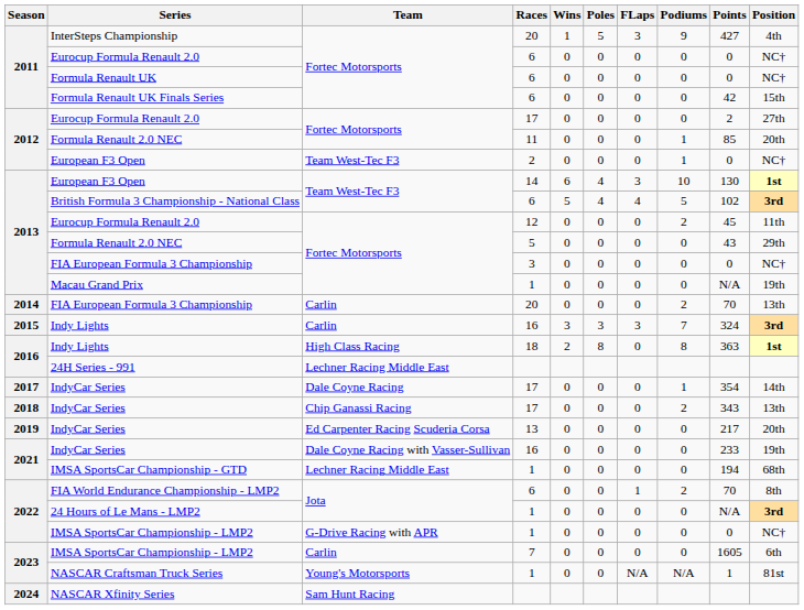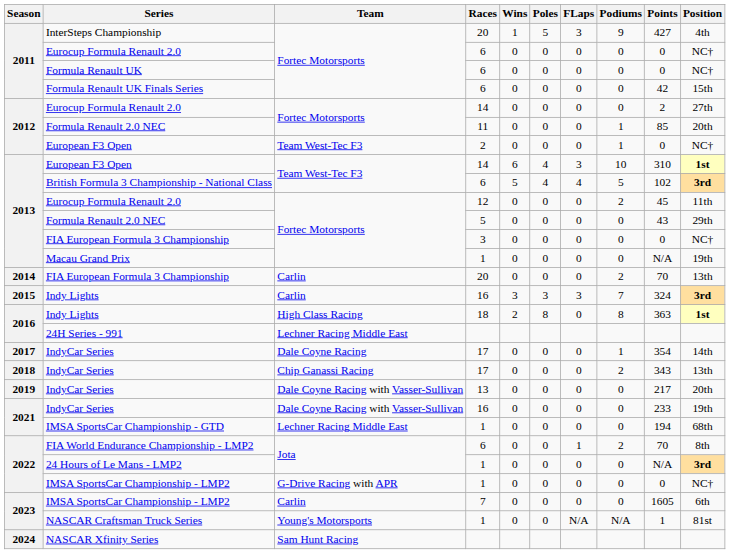 <table class="wikitable" style="font-size: 90%; text-align:center">
 <tr>
 <th>Season</th>
 <th>Series</th>
 <th>Team</th>
 <th>Races</th>
 <th>Wins</th>
 <th>Poles</th>
 <th>FLaps</th>
 <th>Podiums</th>
 <th>Points</th>
 <th>Position</th>
 </tr>
 <tr>
 <th rowspan=4>2011</th>
 <td align=left>InterSteps Championship</td>
 <td align=left rowspan=4><a href='#'>Fortec Motorsports</a></td>
 <td>20</td>
 <td>1</td>
 <td>5</td>
 <td>3</td>
 <td>9</td>
 <td>427</td>
 <td>4th</td>
 </tr>
 <tr>
 <td align=left><a href='#'>Eurocup Formula Renault 2.0</a></td>
 <td>6</td>
 <td>0</td>
 <td>0</td>
 <td>0</td>
 <td>0</td>
 <td>0</td>
 <td>NC†</td>
 </tr>
 <tr>
 <td align=left><a href='#'>Formula Renault UK</a></td>
 <td>6</td>
 <td>0</td>
 <td>0</td>
 <td>0</td>
 <td>0</td>
 <td>0</td>
 <td>NC†</td>
 </tr>
 <tr>
 <td align=left><a href='#'>Formula Renault UK Finals Series</a></td>
 <td>6</td>
 <td>0</td>
 <td>0</td>
 <td>0</td>
 <td>0</td>
 <td>42</td>
 <td>15th</td>
 </tr>
 <tr>
 <th rowspan=3>2012</th>
 <td align=left><a href='#'>Eurocup Formula Renault 2.0</a></td>
 <td align=left rowspan=2><a href='#'>Fortec Motorsports</a></td>
-<td>17</td>
+<td>14</td>
 <td>0</td>
 <td>0</td>
 <td>0</td>
 <td>0</td>
 <td>2</td>
 <td>27th</td>
 </tr>
 <tr>
 <td align=left><a href='#'>Formula Renault 2.0 NEC</a></td>
 <td>11</td>
 <td>0</td>
 <td>0</td>
 <td>0</td>
 <td>1</td>
 <td>85</td>
 <td>20th</td>
 </tr>
 <tr>
 <td align=left><a href='#'>European F3 Open</a></td>
 <td align=left><a href='#'>Team West-Tec F3</a></td>
 <td>2</td>
 <td>0</td>
 <td>0</td>
 <td>0</td>
 <td>1</td>
 <td>0</td>
 <td>NC†</td>
 </tr>
 <tr>
 <th rowspan=6>2013</th>
 <td align=left><a href='#'>European F3 Open</a></td>
 <td align=left rowspan=2><a href='#'>Team West-Tec F3</a></td>
 <td>14</td>
 <td>6</td>
 <td>4</td>
 <td>3</td>
 <td>10</td>
-<td>130</td>
+<td>310</td>
 <td style="background:#FFFFBF;"><strong>1st</strong></td>
 </tr>
 <tr>
 <td align=left nowrap><a href='#'>British Formula 3 Championship - National Class</a></td>
 <td>6</td>
 <td>5</td>
 <td>4</td>
 <td>4</td>
 <td>5</td>
 <td>102</td>
 <td style="background:#FFDF9F;"><strong>3rd</strong></td>
 </tr>
 <tr>
 <td align=left><a href='#'>Eurocup Formula Renault 2.0</a></td>
 <td align=left rowspan=4><a href='#'>Fortec Motorsports</a></td>
 <td>12</td>
 <td>0</td>
 <td>0</td>
 <td>0</td>
 <td>2</td>
 <td>45</td>
 <td>11th</td>
 </tr>
 <tr>
 <td align=left><a href='#'>Formula Renault 2.0 NEC</a></td>
 <td>5</td>
 <td>0</td>
 <td>0</td>
 <td>0</td>
 <td>0</td>
 <td>43</td>
 <td>29th</td>
 </tr>
 <tr>
 <td align=left><a href='#'>FIA European Formula 3 Championship</a></td>
 <td>3</td>
 <td>0</td>
 <td>0</td>
 <td>0</td>
 <td>0</td>
 <td>0</td>
 <td>NC†</td>
 </tr>
 <tr>
 <td align=left><a href='#'>Macau Grand Prix</a></td>
 <td>1</td>
 <td>0</td>
 <td>0</td>
 <td>0</td>
 <td>0</td>
 <td>N/A</td>
 <td>19th</td>
 </tr>
 <tr>
 <th>2014</th>
 <td align=left><a href='#'>FIA European Formula 3 Championship</a></td>
 <td align=left><a href='#'>Carlin</a></td>
 <td>20</td>
 <td>0</td>
 <td>0</td>
 <td>0</td>
 <td>2</td>
 <td>70</td>
 <td>13th</td>
 </tr>
 <tr>
 <th>2015</th>
 <td align=left><a href='#'>Indy Lights</a></td>
 <td align=left><a href='#'>Carlin</a></td>
 <td>16</td>
 <td>3</td>
 <td>3</td>
 <td>3</td>
 <td>7</td>
 <td>324</td>
 <th style="background:#FFDF9F;">3rd</th>
 </tr>
 <tr>
 <th rowspan="2">2016</th>
 <td align=left><a href='#'>Indy Lights</a></td>
 <td align=left><a href='#'>High Class Racing</a></td>
 <td>18</td>
 <td>2</td>
 <td>8</td>
 <td>0</td>
 <td>8</td>
 <td>363</td>
 <td style="background:#FFFFBF;"><strong>1st</strong></td>
 </tr>
 <tr>
 <td align=left><a href='#'>24H Series - 991</a></td>
 <td align=left><a href='#'>Lechner Racing Middle East</a></td>
 <td></td>
 <td></td>
 <td></td>
 <td></td>
 <td></td>
 <td></td>
 <td></td>
 </tr>
 <tr>
 <th>2017</th>
 <td align=left><a href='#'>IndyCar Series</a></td>
 <td align=left><a href='#'>Dale Coyne Racing</a></td>
 <td>17</td>
 <td>0</td>
 <td>0</td>
 <td>0</td>
 <td>1</td>
 <td>354</td>
 <td>14th</td>
 </tr>
 <tr>
 <th>2018</th>
 <td align=left><a href='#'>IndyCar Series</a></td>
 <td align=left><a href='#'>Chip Ganassi Racing</a></td>
 <td>17</td>
 <td>0</td>
 <td>0</td>
 <td>0</td>
 <td>2</td>
 <td>343</td>
 <td>13th</td>
 </tr>
 <tr>
 <th>2019</th>
 <td align=left><a href='#'>IndyCar Series</a></td>
-<td align=left><a href='#'>Ed Carpenter Racing</a> <a href='#'>Scuderia Corsa</a></td>
+<td align=left nowrap><a href='#'>Dale Coyne Racing</a> with <a href='#'>Vasser-Sullivan</a></td>
 <td>13</td>
 <td>0</td>
 <td>0</td>
 <td>0</td>
 <td>0</td>
 <td>217</td>
 <td>20th</td>
 </tr>
 <tr>
 <th rowspan=2>2021</th>
 <td align=left><a href='#'>IndyCar Series</a></td>
 <td align=left nowrap><a href='#'>Dale Coyne Racing</a> with <a href='#'>Vasser-Sullivan</a></td>
 <td>16</td>
 <td>0</td>
 <td>0</td>
 <td>0</td>
 <td>0</td>
 <td>233</td>
 <td>19th</td>
 </tr>
 <tr>
 <td align=left><a href='#'>IMSA SportsCar Championship - GTD</a></td>
 <td align=left><a href='#'>Lechner Racing Middle East</a></td>
 <td>1</td>
 <td>0</td>
 <td>0</td>
 <td>0</td>
 <td>0</td>
 <td>194</td>
 <td>68th</td>
 </tr>
 <tr>
 <th rowspan="3">2022</th>
 <td align=left><a href='#'>FIA World Endurance Championship - LMP2</a></td>
 <td rowspan="2" align="left"><a href='#'>Jota</a></td>
 <td>6</td>
 <td>0</td>
 <td>0</td>
 <td>1</td>
 <td>2</td>
 <td>70</td>
 <td>8th</td>
 </tr>
 <tr>
 <td align=left><a href='#'>24 Hours of Le Mans - LMP2</a></td>
 <td>1</td>
 <td>0</td>
 <td>0</td>
 <td>0</td>
 <td>0</td>
 <td>N/A</td>
 <td style="background:#ffdf9f;"><strong>3rd</strong></td>
 </tr>
 <tr>
 <td align=left><a href='#'>IMSA SportsCar Championship - LMP2</a></td>
 <td align=left><a href='#'>G-Drive Racing</a> with <a href='#'>APR</a></td>
 <td>1</td>
 <td>0</td>
 <td>0</td>
 <td>0</td>
 <td>0</td>
 <td>0</td>
 <td>NC†</td>
 </tr>
 <tr>
 <th rowspan=2>2023</th>
 <td align=left><a href='#'>IMSA SportsCar Championship - LMP2</a></td>
 <td align=left><a href='#'>Carlin</a></td>
 <td>7</td>
 <td>0</td>
 <td>0</td>
 <td>0</td>
 <td>0</td>
 <td>1605</td>
 <td>6th</td>
 </tr>
 <tr>
 <td align=left><a href='#'>NASCAR Craftsman Truck Series</a></td>
 <td align=left><a href='#'>Young's Motorsports</a></td>
 <td>1</td>
 <td>0</td>
 <td>0</td>
 <td>N/A</td>
 <td>N/A</td>
 <td>1</td>
 <td>81st</td>
 </tr>
 <tr>
 <th>2024</th>
 <td align=left><a href='#'>NASCAR Xfinity Series</a></td>
 <td align=left><a href='#'>Sam Hunt Racing</a></td>
 <td></td>
 <td></td>
 <td></td>
 <td></td>
 <td></td>
 <td></td>
 <td></td>
 </tr>
 </table>
